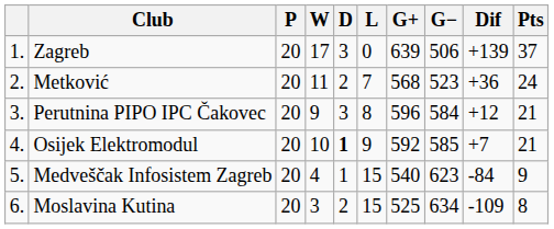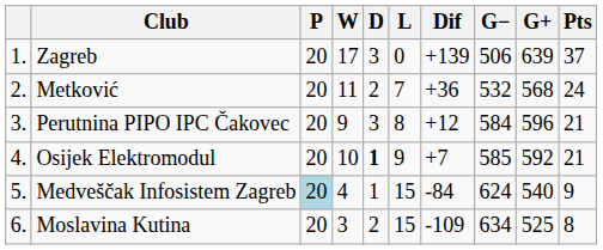 <table class="wikitable sortable">
 <tr>
 <th></th>
 <th>Club</th>
 <th>P</th>
 <th>W</th>
 <th>D</th>
 <th>L</th>
+<th>Dif</th>
+<th>G−</th>
 <th>G+</th>
-<th>G−</th>
-<th>Dif</th>
 <th>Pts</th>
 </tr>
 <tr>
 <td>1.</td>
 <td>Zagreb</td>
 <td>20</td>
 <td>17</td>
 <td>3</td>
 <td>0</td>
+<td>+139</td>
+<td>506</td>
 <td>639</td>
-<td>506</td>
-<td>+139</td>
 <td>37</td>
 </tr>
 <tr>
 <td>2.</td>
 <td>Metković</td>
 <td>20</td>
 <td>11</td>
 <td>2</td>
 <td>7</td>
+<td>+36</td>
+<td>532</td>
 <td>568</td>
-<td>523</td>
-<td>+36</td>
 <td>24</td>
 </tr>
 <tr>
 <td>3.</td>
 <td>Perutnina PIPO IPC Čakovec</td>
 <td>20</td>
 <td>9</td>
 <td>3</td>
 <td>8</td>
+<td>+12</td>
+<td>584</td>
 <td>596</td>
-<td>584</td>
-<td>+12</td>
 <td>21</td>
 </tr>
 <tr>
 <td>4.</td>
 <td>Osijek Elektromodul</td>
 <td>20</td>
 <td>10</td>
 <td><strong>1</strong></td>
 <td>9</td>
+<td>+7</td>
+<td>585</td>
 <td>592</td>
-<td>585</td>
-<td>+7</td>
 <td>21</td>
 </tr>
 <tr>
 <td>5.</td>
 <td>Medveščak Infosistem Zagreb</td>
-<td>20</td>
+<td style="background: lightblue;">20</td>
 <td>4</td>
 <td>1</td>
 <td>15</td>
+<td>-84</td>
+<td>624</td>
 <td>540</td>
-<td>623</td>
-<td>-84</td>
 <td>9</td>
 </tr>
 <tr>
 <td>6.</td>
 <td>Moslavina Kutina</td>
 <td>20</td>
 <td>3</td>
 <td>2</td>
 <td>15</td>
+<td>-109</td>
+<td>634</td>
 <td>525</td>
-<td>634</td>
-<td>-109</td>
 <td>8</td>
 </tr>
 </table>
